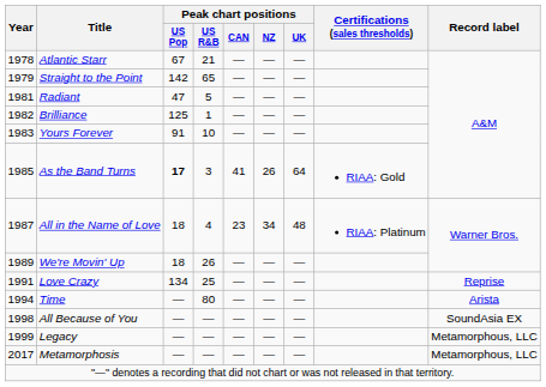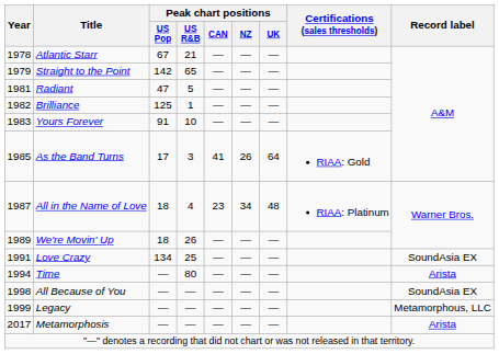 <table class="wikitable" style="text-align:center;">
 <tr>
 <th rowspan="2">Year</th>
 <th rowspan="2">Title</th>
 <th colspan="5">Peak chart positions</th>
 <th rowspan="2"><a href='#'>Certifications</a><br><small>(<a href='#'>sales thresholds</a>)</small></th>
 <th rowspan="2">Record label</th>
 </tr>
 <tr style="font-size:smaller;">
 <th width="35"><a href='#'>US Pop</a><br></th>
 <th width="35"><a href='#'>US<br>R&B</a><br></th>
 <th width="35"><a href='#'>CAN</a><br></th>
 <th width="35"><a href='#'>NZ</a><br></th>
 <th width="35"><a href='#'>UK</a><br></th>
 </tr>
 <tr>
 <td rowspan="1">1978</td>
 <td align="left"><em><a href='#'>Atlantic Starr</a></em></td>
 <td>67</td>
 <td>21</td>
 <td>—</td>
 <td>—</td>
 <td>—</td>
 <td align=left></td>
 <td rowspan="6"><a href='#'>A&M</a></td>
 </tr>
 <tr>
 <td rowspan="1">1979</td>
 <td align="left"><em><a href='#'>Straight to the Point</a></em></td>
 <td>142</td>
 <td>65</td>
 <td>—</td>
 <td>—</td>
 <td>—</td>
 <td align=left></td>
 </tr>
 <tr>
 <td rowspan="1">1981</td>
 <td align="left"><em><a href='#'>Radiant</a></em></td>
 <td>47</td>
 <td>5</td>
 <td>—</td>
 <td>—</td>
 <td>—</td>
 <td align=left></td>
 </tr>
 <tr>
 <td rowspan="1">1982</td>
 <td align="left"><em><a href='#'>Brilliance</a></em></td>
 <td>125</td>
 <td>1</td>
 <td>—</td>
 <td>—</td>
 <td>—</td>
 <td align=left></td>
 </tr>
 <tr>
 <td rowspan="1">1983</td>
 <td align="left"><em><a href='#'>Yours Forever</a></em></td>
 <td>91</td>
 <td>10</td>
 <td>—</td>
 <td>—</td>
 <td>—</td>
 <td align=left></td>
 </tr>
 <tr>
 <td rowspan="1">1985</td>
 <td align="left"><em><a href='#'>As the Band Turns</a></em></td>
-<td><strong>17</strong></td>
+<td>17</td>
 <td>3</td>
 <td>41</td>
 <td>26</td>
 <td>64</td>
 <td align=left><br><ul><li><a href='#'>RIAA</a>: Gold </li></ul></td>
 </tr>
 <tr>
 <td rowspan="1">1987</td>
 <td align="left"><em><a href='#'>All in the Name of Love</a></em></td>
 <td>18</td>
 <td>4</td>
 <td>23</td>
 <td>34</td>
 <td>48</td>
 <td align=left><br><ul><li><a href='#'>RIAA</a>: Platinum </li></ul></td>
 <td rowspan="2"><a href='#'>Warner Bros.</a></td>
 </tr>
 <tr>
 <td rowspan="1">1989</td>
 <td align="left"><em><a href='#'>We're Movin' Up</a></em></td>
 <td>18</td>
 <td>26</td>
 <td>—</td>
 <td>—</td>
 <td>—</td>
 <td align=left></td>
 </tr>
 <tr>
 <td rowspan="1">1991</td>
 <td align="left"><em><a href='#'>Love Crazy</a></em></td>
 <td>134</td>
 <td>25</td>
 <td>—</td>
 <td>—</td>
 <td>—</td>
 <td align=left></td>
-<td rowspan="1"><a href='#'>Reprise</a></td>
+<td rowspan="1">SoundAsia EX</td>
 </tr>
 <tr>
 <td rowspan="1">1994</td>
 <td align="left"><em><a href='#'>Time</a></em></td>
 <td>—</td>
 <td>80</td>
 <td>—</td>
 <td>—</td>
 <td>—</td>
 <td align=left></td>
 <td rowspan="1"><a href='#'>Arista</a></td>
 </tr>
 <tr>
 <td rowspan="1">1998</td>
 <td align="left"><em>All Because of You</em></td>
 <td>—</td>
 <td>—</td>
 <td>—</td>
 <td>—</td>
 <td>—</td>
 <td align=left></td>
 <td rowspan="1">SoundAsia EX</td>
 </tr>
 <tr>
 <td rowspan="1">1999</td>
 <td align="left"><em>Legacy</em></td>
 <td>—</td>
 <td>—</td>
 <td>—</td>
 <td>—</td>
 <td>—</td>
 <td align=left></td>
 <td rowspan="1">Metamorphous, LLC</td>
 </tr>
 <tr>
 <td rowspan="1">2017</td>
 <td align="left"><em>Metamorphosis</em></td>
 <td>—</td>
 <td>—</td>
 <td>—</td>
 <td>—</td>
 <td>—</td>
 <td align=left></td>
-<td rowspan="1">Metamorphous, LLC</td>
+<td rowspan="1"><a href='#'>Arista</a></td>
 </tr>
 <tr>
 <td colspan="15" style="font-size:90%">"—" denotes a recording that did not chart or was not released in that territory.</td>
 </tr>
 </table>
